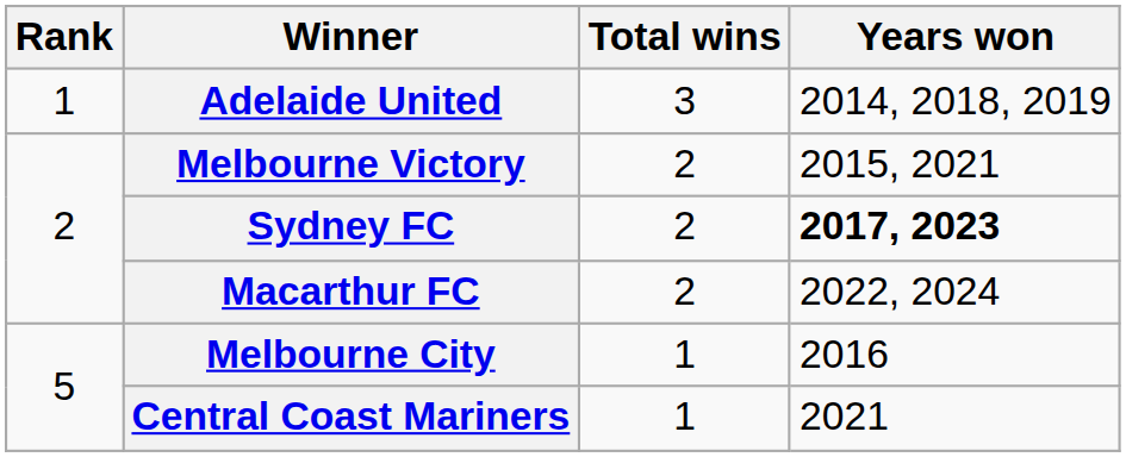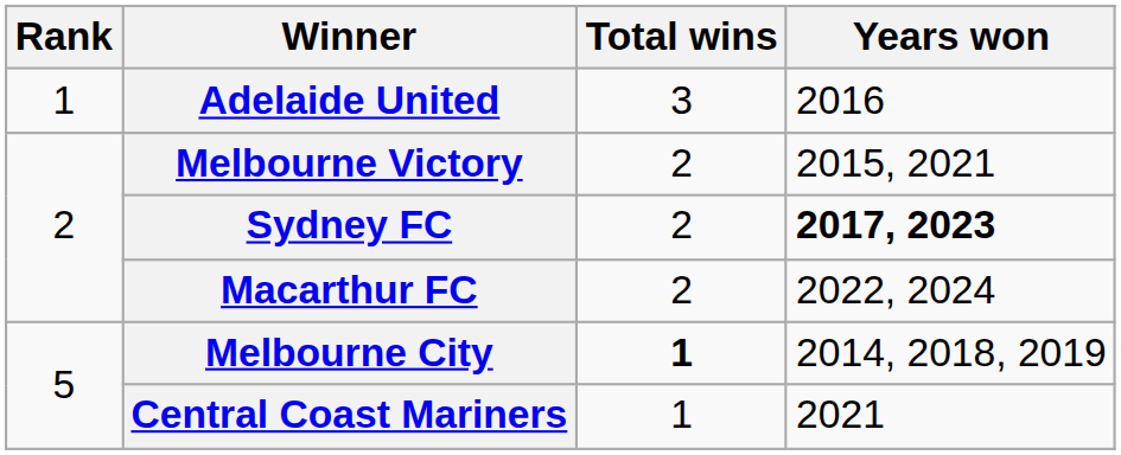 <table class="wikitable plainrowheaders">
 <tr>
 <th scope="col">Rank</th>
 <th scope="col">Winner</th>
 <th scope="col">Total wins</th>
 <th scope="col">Years won</th>
 </tr>
 <tr>
 <td style="text-align:center;">1</td>
 <th scope="row"><a href='#'>Adelaide United</a></th>
 <td style="text-align:center;">3</td>
-<td>2014, 2018, 2019</td>
+<td>2016</td>
 </tr>
 <tr>
 <td rowspan="3" style="text-align:center;">2</td>
 <th scope="row"><a href='#'>Melbourne Victory</a></th>
 <td style="text-align:center;">2</td>
 <td>2015, 2021</td>
 </tr>
 <tr>
 <th scope="row"><a href='#'>Sydney FC</a></th>
 <td style="text-align:center;">2</td>
 <td><strong>2017, 2023</strong></td>
 </tr>
 <tr>
 <th scope="row"><a href='#'>Macarthur FC</a></th>
 <td style="text-align:center;">2</td>
 <td>2022, 2024</td>
 </tr>
 <tr>
 <td rowspan="2" style="text-align:center;">5</td>
 <th scope="row"><a href='#'>Melbourne City</a></th>
-<td style="text-align:center;">1</td>
-<td>2016</td>
+<td style="text-align:center;"><strong>1</strong></td>
+<td>2014, 2018, 2019</td>
 </tr>
 <tr>
 <th scope="row"><a href='#'>Central Coast Mariners</a></th>
 <td style="text-align:center;">1</td>
 <td>2021</td>
 </tr>
 </table>
